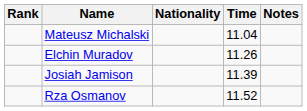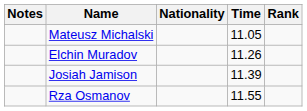 <table class="wikitable sortable" style="text-align:center">
 <tr>
-<th>Rank</th>
+<th>Notes</th>
 <th>Name</th>
 <th>Nationality</th>
 <th>Time</th>
-<th>Notes</th>
+<th>Rank</th>
 </tr>
 <tr>
 <td></td>
 <td align=left><a href='#'>Mateusz Michalski</a></td>
 <td align=left></td>
-<td>11.04</td>
+<td>11.05</td>
 <td></td>
 </tr>
 <tr>
 <td></td>
 <td align=left><a href='#'>Elchin Muradov</a></td>
 <td align=left></td>
 <td>11.26</td>
 <td></td>
 </tr>
 <tr>
 <td></td>
 <td align=left><a href='#'>Josiah Jamison</a></td>
 <td align=left></td>
 <td>11.39</td>
 <td></td>
 </tr>
 <tr>
 <td></td>
 <td align=left><a href='#'>Rza Osmanov</a></td>
 <td align=left></td>
-<td>11.52</td>
+<td>11.55</td>
 <td></td>
 </tr>
 </table>
